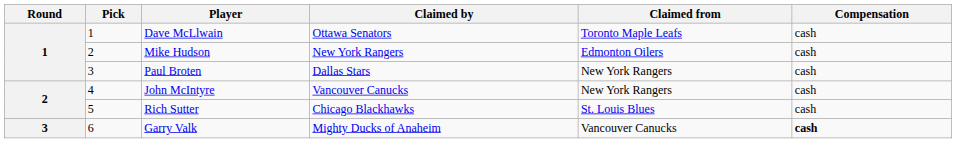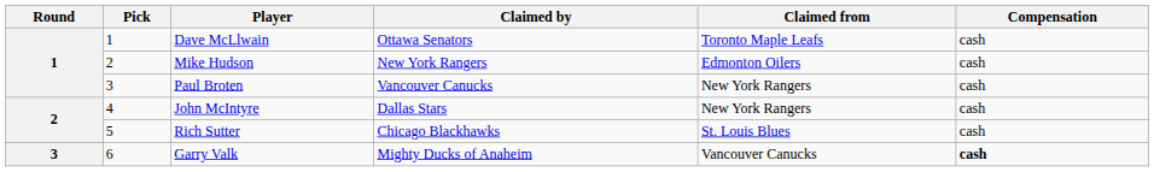 <table class="wikitable" style="width: 100%">
 <tr>
 <th scope="col">Round</th>
 <th scope="col">Pick</th>
 <th scope="col">Player</th>
 <th scope="col">Claimed by</th>
 <th scope="col">Claimed from</th>
 <th scope="col">Compensation</th>
 </tr>
 <tr>
 <th scope="row" rowspan="3">1</th>
 <td>1</td>
 <td><a href='#'>Dave McLlwain</a></td>
 <td><a href='#'>Ottawa Senators</a></td>
 <td><a href='#'>Toronto Maple Leafs</a></td>
 <td>cash</td>
 </tr>
 <tr>
 <td>2</td>
 <td><a href='#'>Mike Hudson</a></td>
 <td><a href='#'>New York Rangers</a></td>
 <td><a href='#'>Edmonton Oilers</a></td>
 <td>cash</td>
 </tr>
 <tr>
 <td>3</td>
 <td><a href='#'>Paul Broten</a></td>
-<td><a href='#'>Dallas Stars</a></td>
+<td><a href='#'>Vancouver Canucks</a></td>
 <td>New York Rangers</td>
 <td>cash</td>
 </tr>
 <tr>
 <th scope="row" rowspan="2">2</th>
 <td>4</td>
 <td><a href='#'>John McIntyre</a></td>
-<td><a href='#'>Vancouver Canucks</a></td>
+<td><a href='#'>Dallas Stars</a></td>
 <td>New York Rangers</td>
 <td>cash</td>
 </tr>
 <tr>
 <td>5</td>
 <td><a href='#'>Rich Sutter</a></td>
 <td><a href='#'>Chicago Blackhawks</a></td>
 <td><a href='#'>St. Louis Blues</a></td>
 <td>cash</td>
 </tr>
 <tr>
 <th scope="row">3</th>
 <td>6</td>
 <td><a href='#'>Garry Valk</a></td>
 <td><a href='#'>Mighty Ducks of Anaheim</a></td>
 <td>Vancouver Canucks</td>
 <td><strong>cash</strong></td>
 </tr>
 </table>
